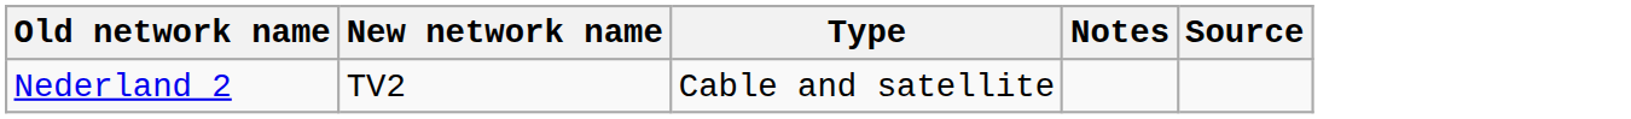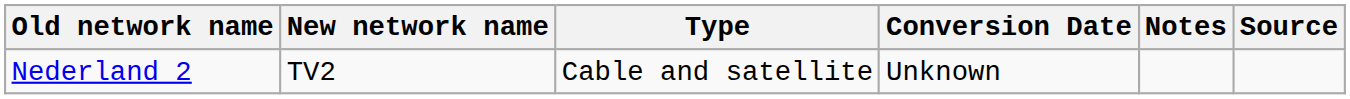 <table class="wikitable">
 <tr>
 <th>Old network name</th>
 <th>New network name</th>
 <th>Type</th>
+<th>Conversion Date</th>
 <th>Notes</th>
 <th>Source</th>
 </tr>
 <tr>
 <td><a href='#'>Nederland 2</a></td>
 <td>TV2</td>
 <td>Cable and satellite</td>
+<td>Unknown</td>
 <td></td>
 <td></td>
 </tr>
 </table>
